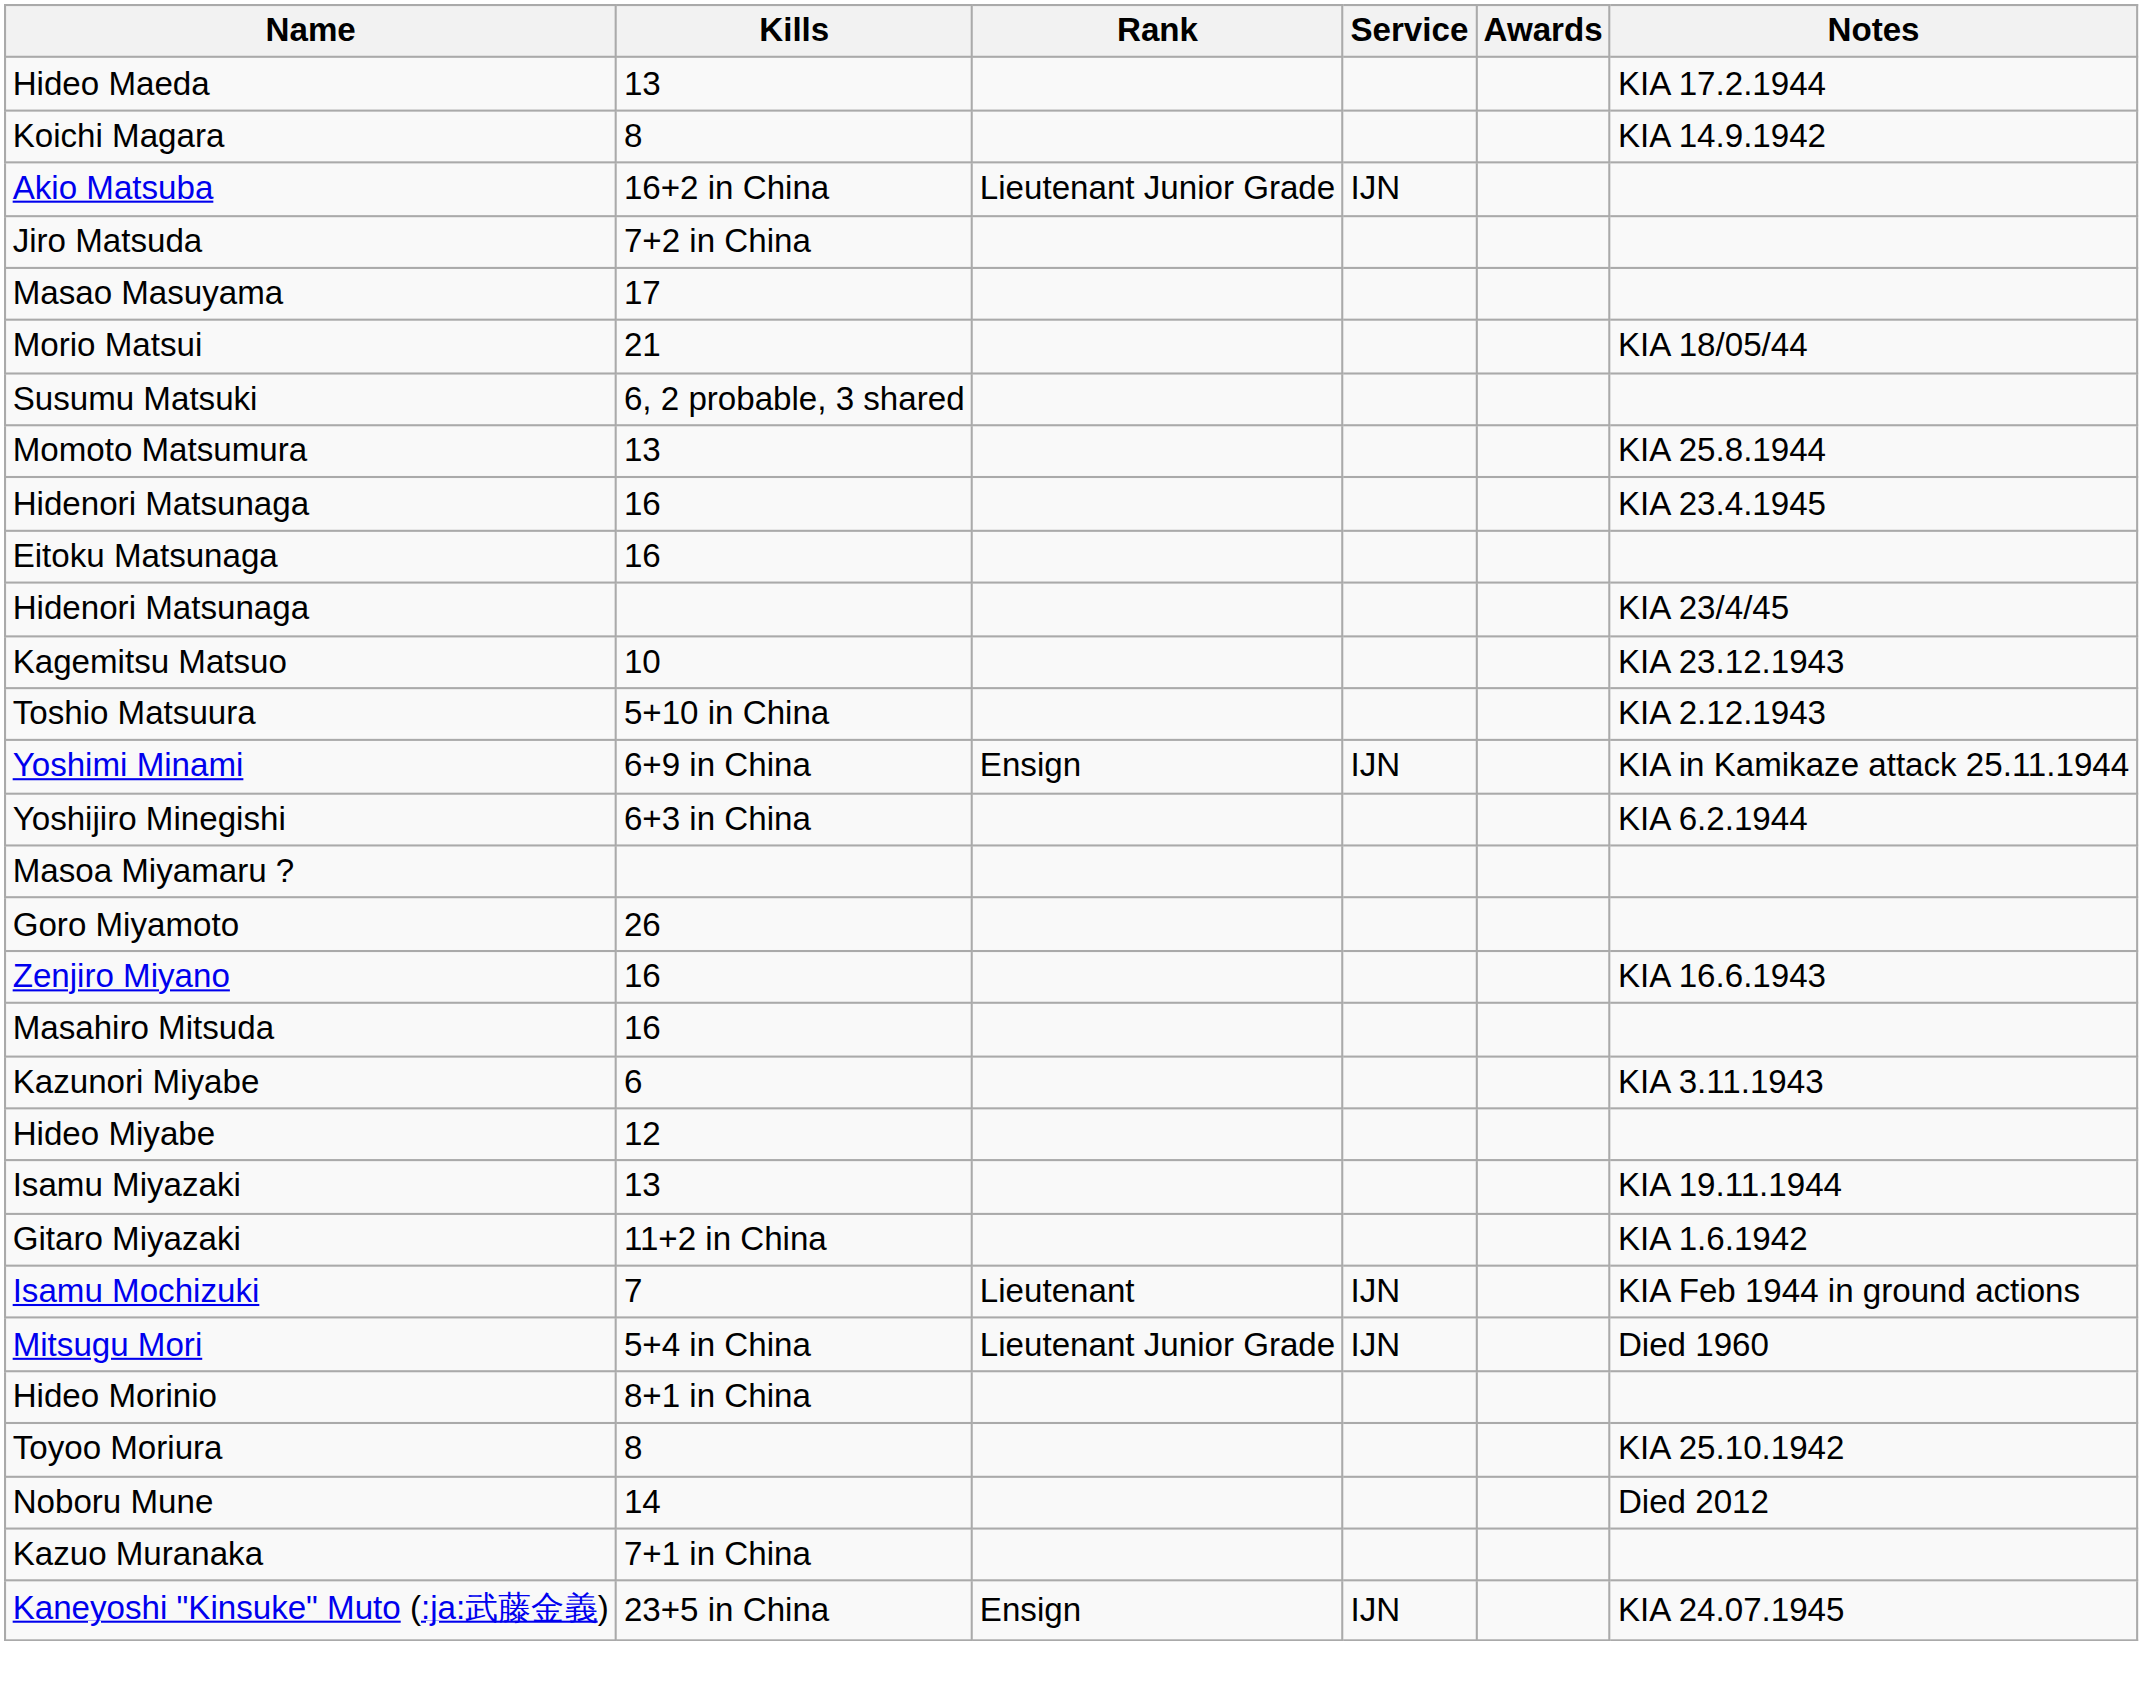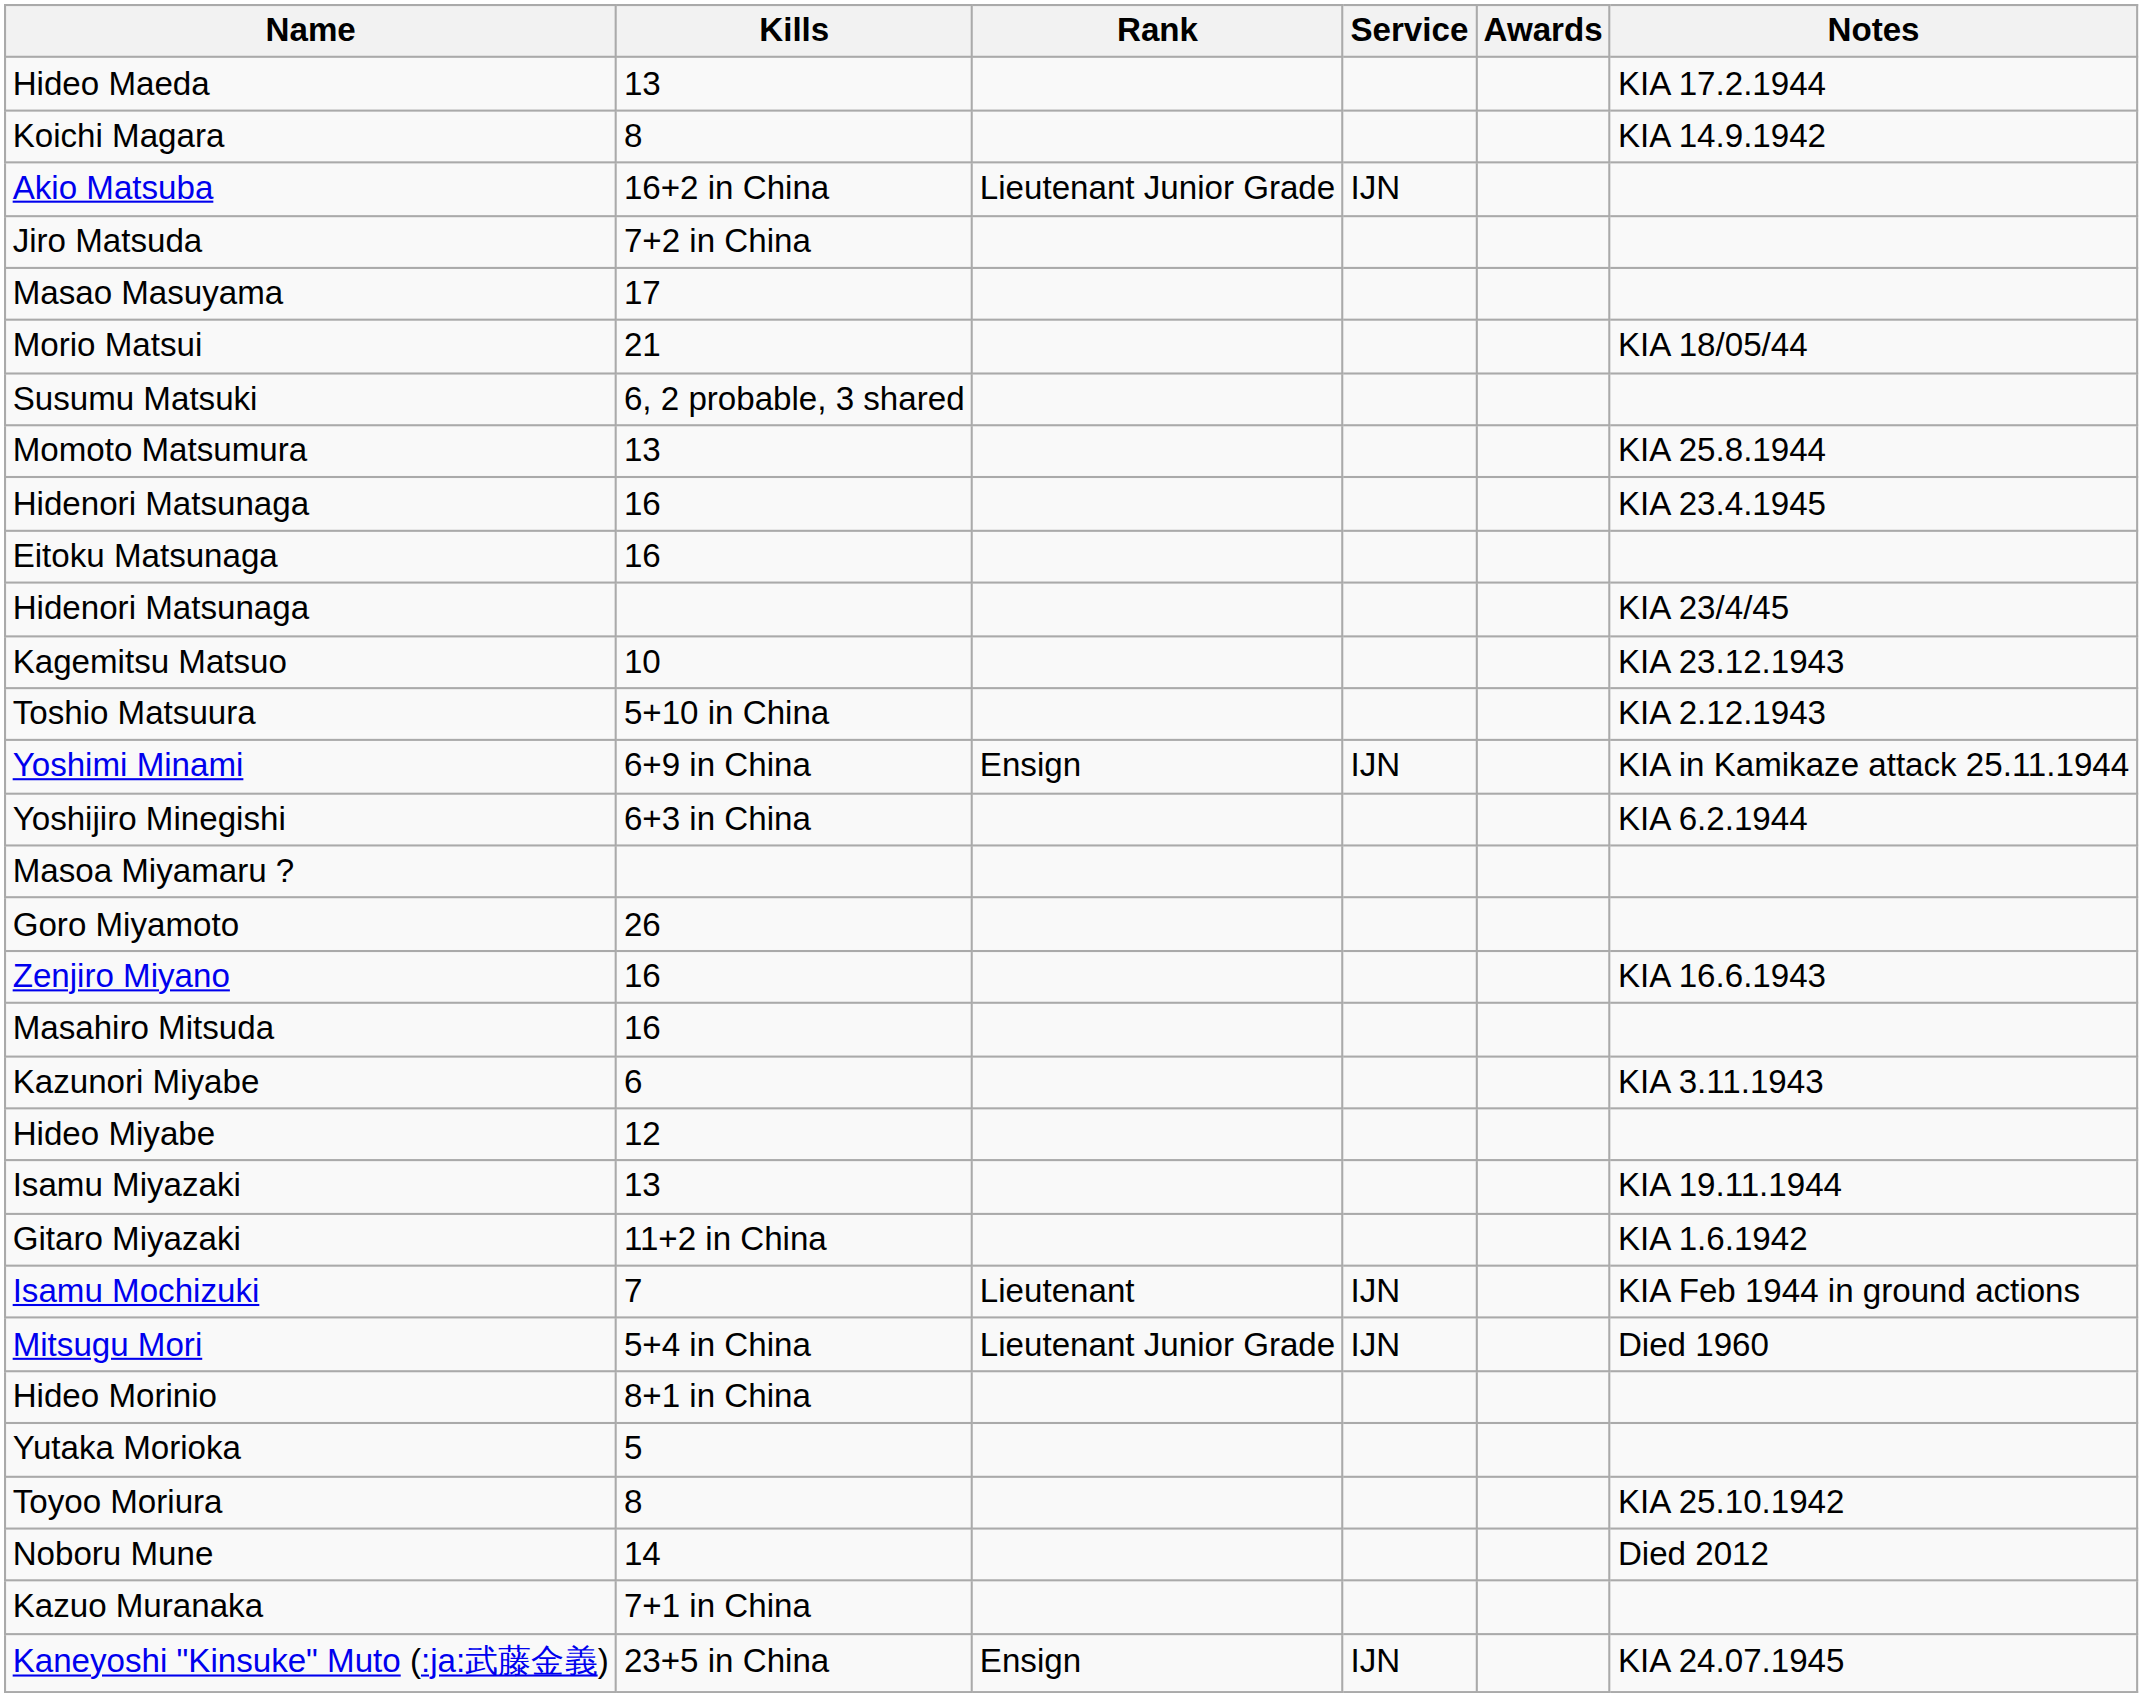 <table class=wikitable>
 <tr>
 <th>Name</th>
 <th>Kills</th>
 <th>Rank</th>
 <th>Service</th>
 <th>Awards</th>
 <th>Notes</th>
 </tr>
 <tr>
 <td>Hideo Maeda</td>
 <td>13</td>
 <td></td>
 <td></td>
 <td></td>
 <td>KIA 17.2.1944</td>
 </tr>
 <tr>
 <td>Koichi Magara</td>
 <td>8</td>
 <td></td>
 <td></td>
 <td></td>
 <td>KIA 14.9.1942</td>
 </tr>
 <tr>
 <td><a href='#'>Akio Matsuba</a></td>
 <td>16+2 in China</td>
 <td>Lieutenant Junior Grade</td>
 <td>IJN</td>
 <td></td>
 <td></td>
 </tr>
 <tr>
 <td>Jiro Matsuda</td>
 <td>7+2 in China</td>
 <td></td>
 <td></td>
 <td></td>
 <td></td>
 </tr>
 <tr>
 <td>Masao Masuyama</td>
 <td>17</td>
 <td></td>
 <td></td>
 <td></td>
 <td></td>
 </tr>
 <tr>
 <td>Morio Matsui</td>
 <td>21</td>
 <td></td>
 <td></td>
 <td></td>
 <td>KIA 18/05/44</td>
 </tr>
 <tr>
 <td>Susumu Matsuki</td>
 <td>6, 2 probable, 3 shared</td>
 <td></td>
 <td></td>
 <td></td>
 <td></td>
 </tr>
 <tr>
 <td>Momoto Matsumura</td>
 <td>13</td>
 <td></td>
 <td></td>
 <td></td>
 <td>KIA 25.8.1944</td>
 </tr>
 <tr>
 <td>Hidenori Matsunaga</td>
 <td>16</td>
 <td></td>
 <td></td>
 <td></td>
 <td>KIA 23.4.1945</td>
 </tr>
 <tr>
 <td>Eitoku Matsunaga</td>
 <td>16</td>
 <td></td>
 <td></td>
 <td></td>
 <td></td>
 </tr>
 <tr>
 <td>Hidenori Matsunaga</td>
 <td></td>
 <td></td>
 <td></td>
 <td></td>
 <td>KIA 23/4/45</td>
 </tr>
 <tr>
 <td>Kagemitsu Matsuo</td>
 <td>10</td>
 <td></td>
 <td></td>
 <td></td>
 <td>KIA 23.12.1943</td>
 </tr>
 <tr>
 <td>Toshio Matsuura</td>
 <td>5+10 in China</td>
 <td></td>
 <td></td>
 <td></td>
 <td>KIA 2.12.1943</td>
 </tr>
 <tr>
 <td><a href='#'>Yoshimi Minami</a></td>
 <td>6+9 in China</td>
 <td>Ensign</td>
 <td>IJN</td>
 <td></td>
 <td>KIA in Kamikaze attack 25.11.1944</td>
 </tr>
 <tr>
 <td>Yoshijiro Minegishi</td>
 <td>6+3 in China</td>
 <td></td>
 <td></td>
 <td></td>
 <td>KIA 6.2.1944</td>
 </tr>
 <tr>
 <td>Masoa Miyamaru ?</td>
 <td></td>
 <td></td>
 <td></td>
 <td></td>
 <td></td>
 </tr>
 <tr>
 <td>Goro Miyamoto</td>
 <td>26</td>
 <td></td>
 <td></td>
 <td></td>
 <td></td>
 </tr>
 <tr>
 <td><a href='#'>Zenjiro Miyano</a></td>
 <td>16</td>
 <td></td>
 <td></td>
 <td></td>
 <td>KIA 16.6.1943</td>
 </tr>
 <tr>
 <td>Masahiro Mitsuda</td>
 <td>16</td>
 <td></td>
 <td></td>
 <td></td>
 <td></td>
 </tr>
 <tr>
 <td>Kazunori Miyabe</td>
 <td>6</td>
 <td></td>
 <td></td>
 <td></td>
 <td>KIA 3.11.1943</td>
 </tr>
 <tr>
 <td>Hideo Miyabe</td>
 <td>12</td>
 <td></td>
 <td></td>
 <td></td>
 <td></td>
 </tr>
 <tr>
 <td>Isamu Miyazaki</td>
 <td>13</td>
 <td></td>
 <td></td>
 <td></td>
 <td>KIA 19.11.1944</td>
 </tr>
 <tr>
 <td>Gitaro Miyazaki</td>
 <td>11+2 in China</td>
 <td></td>
 <td></td>
 <td></td>
 <td>KIA 1.6.1942</td>
 </tr>
 <tr>
 <td><a href='#'>Isamu Mochizuki</a></td>
 <td>7</td>
 <td>Lieutenant</td>
 <td>IJN</td>
 <td></td>
 <td>KIA Feb 1944 in ground actions</td>
 </tr>
 <tr>
 <td><a href='#'>Mitsugu Mori</a></td>
 <td>5+4 in China</td>
 <td>Lieutenant Junior Grade</td>
 <td>IJN</td>
 <td></td>
 <td>Died 1960</td>
 </tr>
 <tr>
 <td>Hideo Morinio</td>
 <td>8+1 in China</td>
 <td></td>
 <td></td>
 <td></td>
 <td></td>
 </tr>
 <tr>
+<td>Yutaka Morioka</td>
+<td>5</td>
+<td></td>
+<td></td>
+<td></td>
+<td></td>
+</tr>
+<tr>
 <td>Toyoo Moriura</td>
 <td>8</td>
 <td></td>
 <td></td>
 <td></td>
 <td>KIA 25.10.1942</td>
 </tr>
 <tr>
 <td>Noboru Mune</td>
 <td>14</td>
 <td></td>
 <td></td>
 <td></td>
 <td>Died 2012</td>
 </tr>
 <tr>
 <td>Kazuo Muranaka</td>
 <td>7+1 in China</td>
 <td></td>
 <td></td>
 <td></td>
 <td></td>
 </tr>
 <tr>
 <td><a href='#'>Kaneyoshi "Kinsuke" Muto</a> (<a href='#'>:ja:武藤金義</a>)</td>
 <td>23+5 in China</td>
 <td>Ensign</td>
 <td>IJN</td>
 <td></td>
 <td>KIA 24.07.1945</td>
 </tr>
 </table>
